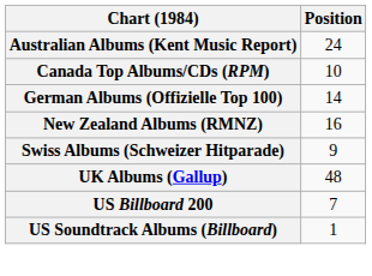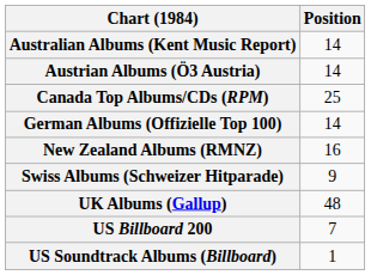 <table class="wikitable sortable plainrowheaders" style="text-align:center">
 <tr>
 <th scope="col">Chart (1984)</th>
 <th scope="col">Position</th>
 </tr>
 <tr>
 <th scope="row">Australian Albums (Kent Music Report)</th>
-<td>24</td>
+<td>14</td>
+</tr>
+<tr>
+<th scope="row">Austrian Albums (Ö3 Austria)</th>
+<td>14</td>
 </tr>
 <tr>
 <th scope="row">Canada Top Albums/CDs (<em>RPM</em>)</th>
-<td>10</td>
+<td>25</td>
 </tr>
 <tr>
 <th scope="row">German Albums (Offizielle Top 100)</th>
 <td>14</td>
 </tr>
 <tr>
 <th scope="row">New Zealand Albums (RMNZ)</th>
 <td>16</td>
 </tr>
 <tr>
 <th scope="row">Swiss Albums (Schweizer Hitparade)</th>
 <td>9</td>
 </tr>
 <tr>
 <th scope="row">UK Albums (<a href='#'>Gallup</a>)</th>
 <td>48</td>
 </tr>
 <tr>
 <th scope="row">US <em>Billboard</em> 200</th>
 <td>7</td>
 </tr>
 <tr>
 <th scope="row">US Soundtrack Albums (<em>Billboard</em>)</th>
 <td>1</td>
 </tr>
 </table>
